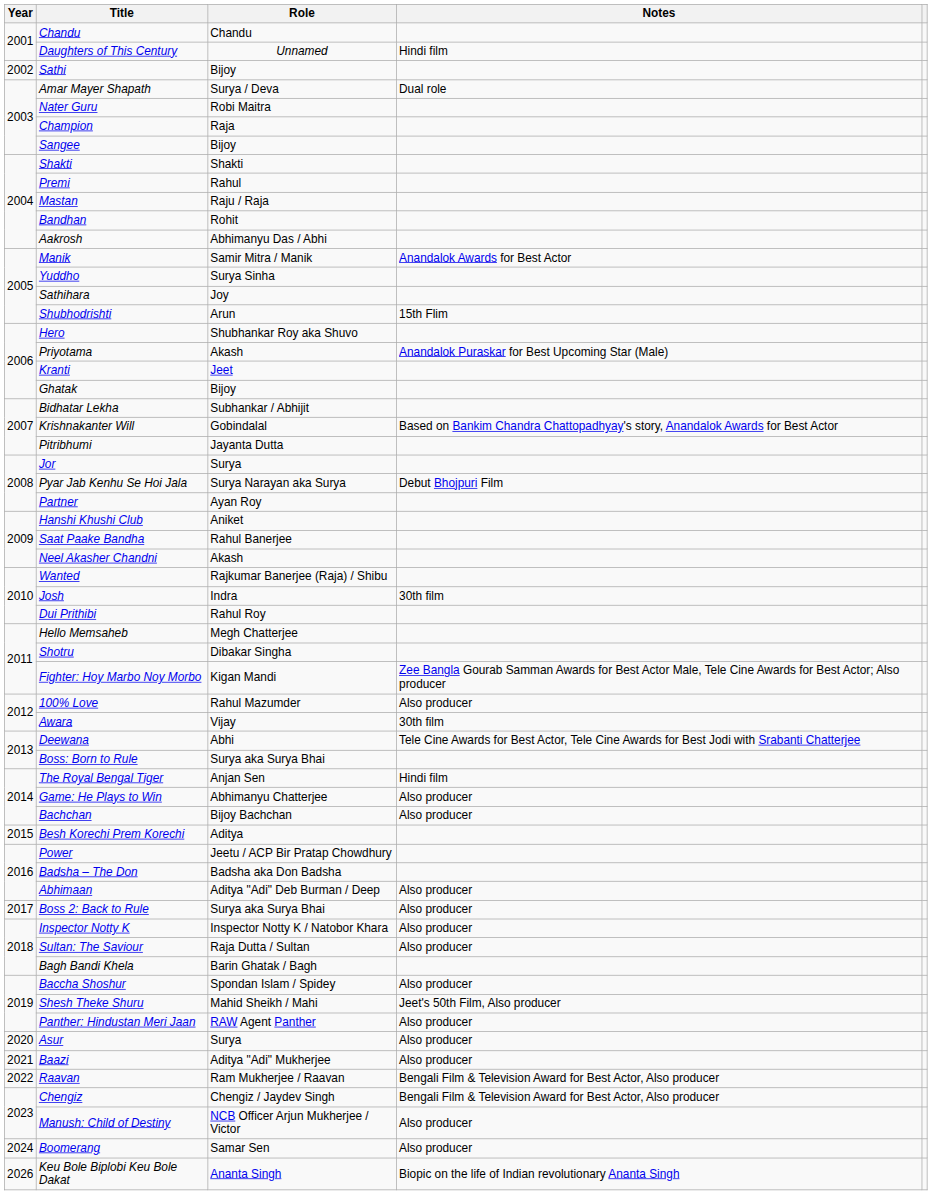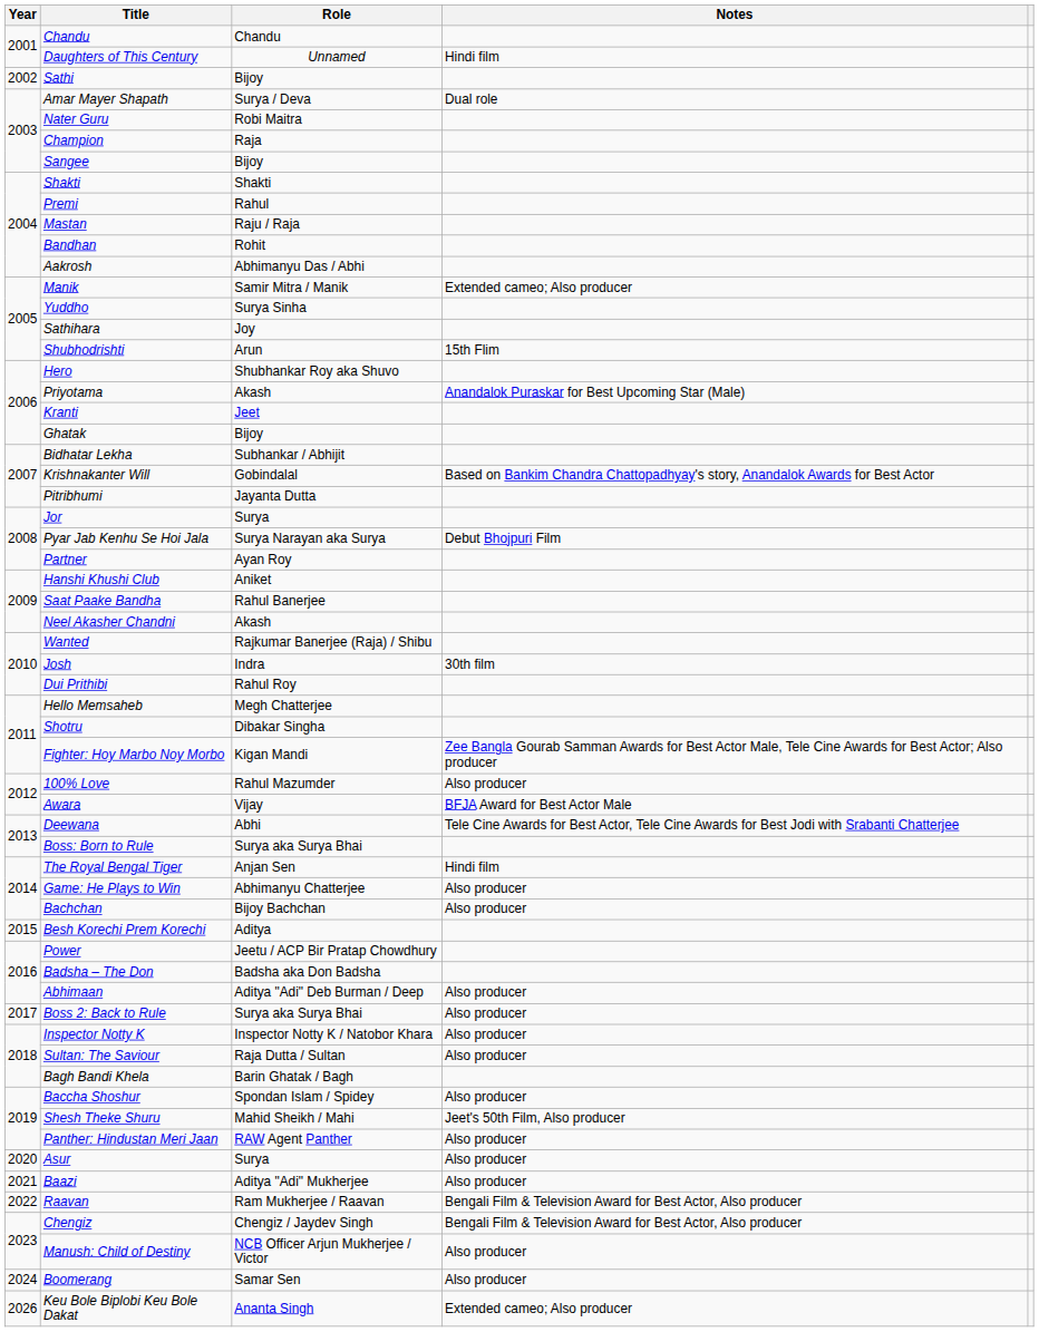 <table class="wikitable">
 <tr>
 <th scope="col">Year</th>
 <th scope="col">Title</th>
 <th scope="col">Role</th>
 <th scope="col">Notes</th>
 <th scope="col"></th>
 </tr>
 <tr>
 <td rowspan="2">2001</td>
 <td><a href='#'><em>Chandu</em></a></td>
 <td>Chandu</td>
 <td></td>
 <td style="text-align: center;"></td>
 </tr>
 <tr>
 <td><em><a href='#'>Daughters of This Century</a></em></td>
 <td style="text-align: center;"><em>Unnamed</em></td>
 <td>Hindi film</td>
 <td style="text-align: center;"></td>
 </tr>
 <tr>
 <td>2002</td>
 <td><a href='#'><em>Sathi</em></a></td>
 <td>Bijoy</td>
 <td></td>
 <td style="text-align: center;"></td>
 </tr>
 <tr>
 <td rowspan="4">2003</td>
 <td><em>Amar Mayer Shapath</em></td>
 <td>Surya / Deva</td>
 <td>Dual role</td>
 <td style="text-align: center;"></td>
 </tr>
 <tr>
 <td><em><a href='#'>Nater Guru</a></em></td>
 <td>Robi Maitra</td>
 <td></td>
 <td style="text-align: center;"></td>
 </tr>
 <tr>
 <td><a href='#'><em>Champion</em></a></td>
 <td>Raja</td>
 <td></td>
 <td style="text-align: center;"></td>
 </tr>
 <tr>
 <td><em><a href='#'>Sangee</a></em></td>
 <td>Bijoy</td>
 <td></td>
 <td style="text-align: center;"></td>
 </tr>
 <tr>
 <td rowspan="5">2004</td>
 <td><a href='#'><em>Shakti</em></a></td>
 <td>Shakti</td>
 <td></td>
 <td style="text-align: center;"></td>
 </tr>
 <tr>
 <td><em><a href='#'>Premi</a></em></td>
 <td>Rahul</td>
 <td></td>
 <td style="text-align: center;"></td>
 </tr>
 <tr>
 <td><em><a href='#'>Mastan</a></em></td>
 <td>Raju / Raja</td>
 <td></td>
 <td style="text-align: center;"></td>
 </tr>
 <tr>
 <td><a href='#'><em>Bandhan</em></a></td>
 <td>Rohit</td>
 <td></td>
 <td style="text-align: center;"></td>
 </tr>
 <tr>
 <td><em>Aakrosh</em></td>
 <td>Abhimanyu Das / Abhi</td>
 <td></td>
 <td style="text-align: center;"></td>
 </tr>
 <tr>
 <td rowspan="4">2005</td>
 <td><a href='#'><em>Manik</em></a></td>
 <td>Samir Mitra / Manik</td>
-<td><a href='#'>Anandalok Awards</a> for Best Actor</td>
+<td>Extended cameo; Also producer</td>
 <td style="text-align: center;"></td>
 </tr>
 <tr>
 <td><em><a href='#'>Yuddho</a></em></td>
 <td>Surya Sinha</td>
 <td></td>
 <td style="text-align: center;"></td>
 </tr>
 <tr>
 <td><em>Sathihara</em></td>
 <td>Joy</td>
 <td></td>
 <td style="text-align: center;"></td>
 </tr>
 <tr>
 <td><em><a href='#'>Shubhodrishti</a></em></td>
 <td>Arun</td>
 <td>15th Flim</td>
 <td style="text-align: center;"></td>
 </tr>
 <tr>
 <td rowspan="4">2006</td>
 <td><a href='#'><em>Hero</em></a></td>
 <td>Shubhankar Roy aka Shuvo</td>
 <td></td>
 <td style="text-align: center;"></td>
 </tr>
 <tr>
 <td><em>Priyotama</em></td>
 <td>Akash</td>
 <td><a href='#'>Anandalok Puraskar</a> for Best Upcoming Star (Male)</td>
 <td style="text-align: center;"></td>
 </tr>
 <tr>
 <td><a href='#'><em>Kranti</em></a></td>
 <td><a href='#'>Jeet</a></td>
 <td></td>
 <td style="text-align: center;"></td>
 </tr>
 <tr>
 <td><em>Ghatak</em></td>
 <td>Bijoy</td>
 <td></td>
 <td style="text-align: center;"></td>
 </tr>
 <tr>
 <td rowspan="3">2007</td>
 <td><em>Bidhatar Lekha</em></td>
 <td>Subhankar / Abhijit</td>
 <td></td>
 <td style="text-align: center;"></td>
 </tr>
 <tr>
 <td><em>Krishnakanter Will</em></td>
 <td>Gobindalal</td>
 <td>Based on <a href='#'>Bankim Chandra Chattopadhyay</a>'s story, <a href='#'>Anandalok Awards</a> for Best Actor</td>
 <td style="text-align: center;"></td>
 </tr>
 <tr>
 <td><em>Pitribhumi</em></td>
 <td>Jayanta Dutta</td>
 <td></td>
 <td style="text-align: center;"></td>
 </tr>
 <tr>
 <td rowspan="3">2008</td>
 <td><a href='#'><em>Jor</em></a></td>
 <td>Surya</td>
 <td></td>
 <td style="text-align: center;"></td>
 </tr>
 <tr>
 <td><em>Pyar Jab Kenhu Se Hoi Jala</em></td>
 <td>Surya Narayan aka Surya</td>
 <td>Debut  <a href='#'>Bhojpuri</a> Film</td>
 <td style="text-align: center;"></td>
 </tr>
 <tr>
 <td><a href='#'><em>Partner</em></a></td>
 <td>Ayan Roy</td>
 <td></td>
 <td style="text-align: center;"></td>
 </tr>
 <tr>
 <td rowspan="3">2009</td>
 <td><em><a href='#'>Hanshi Khushi Club</a></em></td>
 <td>Aniket</td>
 <td></td>
 <td style="text-align: center;"></td>
 </tr>
 <tr>
 <td><em><a href='#'>Saat Paake Bandha</a></em></td>
 <td>Rahul Banerjee</td>
 <td></td>
 <td style="text-align: center;"></td>
 </tr>
 <tr>
 <td><em><a href='#'>Neel Akasher Chandni</a></em></td>
 <td>Akash</td>
 <td></td>
 <td style="text-align: center;"></td>
 </tr>
 <tr>
 <td rowspan="3">2010</td>
 <td><a href='#'><em>Wanted</em></a></td>
 <td>Rajkumar Banerjee (Raja) / Shibu</td>
 <td></td>
 <td style="text-align: center;"></td>
 </tr>
 <tr>
 <td><a href='#'><em>Josh</em></a></td>
 <td>Indra</td>
 <td>30th film</td>
 <td style="text-align: center;"></td>
 </tr>
 <tr>
 <td><a href='#'><em>Dui Prithibi</em></a></td>
 <td>Rahul Roy</td>
 <td></td>
 <td style="text-align: center;"></td>
 </tr>
 <tr>
 <td rowspan="3">2011</td>
 <td><em>Hello Memsaheb</em></td>
 <td>Megh Chatterjee</td>
 <td></td>
 <td style="text-align: center;"></td>
 </tr>
 <tr>
 <td><em><a href='#'>Shotru</a></em></td>
 <td>Dibakar Singha</td>
 <td></td>
 <td style="text-align: center;"></td>
 </tr>
 <tr>
 <td><a href='#'><em>Fighter: Hoy Marbo Noy Morbo</em></a></td>
 <td>Kigan Mandi</td>
 <td><a href='#'>Zee Bangla</a> Gourab Samman Awards for Best Actor Male, Tele Cine Awards for Best Actor; Also producer</td>
 <td style="text-align: center;"></td>
 </tr>
 <tr>
 <td rowspan="2">2012</td>
 <td><a href='#'><em>100% Love</em></a></td>
 <td>Rahul Mazumder</td>
 <td>Also producer</td>
 <td style="text-align: center;"></td>
 </tr>
 <tr>
 <td><em><a href='#'>Awara</a></em></td>
 <td>Vijay</td>
-<td>30th film</td>
+<td><a href='#'>BFJA</a> Award for Best Actor Male</td>
 <td style="text-align: center;"></td>
 </tr>
 <tr>
 <td rowspan="2">2013</td>
 <td><a href='#'><em>Deewana</em></a></td>
 <td>Abhi</td>
 <td>Tele Cine Awards for Best Actor, Tele Cine Awards for Best Jodi with <a href='#'>Srabanti Chatterjee</a></td>
 <td style="text-align: center;"></td>
 </tr>
 <tr>
 <td><em><a href='#'>Boss: Born to Rule</a></em></td>
 <td>Surya aka Surya Bhai</td>
 <td></td>
 <td style="text-align: center;"></td>
 </tr>
 <tr>
 <td rowspan="3">2014</td>
 <td><a href='#'><em>The Royal Bengal Tiger</em></a></td>
 <td>Anjan Sen</td>
 <td>Hindi film</td>
 <td style="text-align: center;"></td>
 </tr>
 <tr>
 <td><em><a href='#'>Game: He Plays to Win</a></em></td>
 <td>Abhimanyu Chatterjee</td>
 <td>Also producer</td>
 <td style="text-align: center;"></td>
 </tr>
 <tr>
 <td><a href='#'><em>Bachchan</em></a></td>
 <td>Bijoy Bachchan</td>
 <td>Also producer</td>
 <td style="text-align: center;"></td>
 </tr>
 <tr>
 <td>2015</td>
 <td><em><a href='#'>Besh Korechi Prem Korechi</a></em></td>
 <td>Aditya</td>
 <td></td>
 <td style="text-align: center;"></td>
 </tr>
 <tr>
 <td rowspan="3">2016</td>
 <td><a href='#'><em>Power</em></a></td>
 <td>Jeetu / ACP Bir Pratap Chowdhury</td>
 <td></td>
 <td style="text-align: center;"></td>
 </tr>
 <tr>
 <td><em><a href='#'>Badsha – The Don</a></em></td>
 <td>Badsha aka Don Badsha</td>
 <td></td>
 <td style="text-align: center;"></td>
 </tr>
 <tr>
 <td><a href='#'><em>Abhimaan</em></a></td>
 <td>Aditya "Adi" Deb Burman / Deep</td>
 <td>Also producer</td>
 <td style="text-align: center;"></td>
 </tr>
 <tr>
 <td>2017</td>
 <td><em><a href='#'>Boss 2: Back to Rule</a></em></td>
 <td>Surya aka Surya Bhai</td>
 <td>Also producer</td>
 <td style="text-align: center;"></td>
 </tr>
 <tr>
 <td rowspan="3">2018</td>
 <td><em><a href='#'>Inspector Notty K</a></em></td>
 <td>Inspector Notty K / Natobor Khara</td>
 <td>Also producer</td>
 <td style="text-align: center;"></td>
 </tr>
 <tr>
 <td><em><a href='#'>Sultan: The Saviour</a></em></td>
 <td>Raja Dutta / Sultan</td>
 <td>Also producer</td>
 <td style="text-align: center;"></td>
 </tr>
 <tr>
 <td><em>Bagh Bandi Khela</em></td>
 <td>Barin Ghatak / Bagh</td>
 <td></td>
 <td style="text-align: center;"></td>
 </tr>
 <tr>
 <td rowspan="3">2019</td>
 <td><em><a href='#'>Baccha Shoshur</a></em></td>
 <td>Spondan Islam / Spidey</td>
 <td>Also producer</td>
 <td style="text-align: center;"></td>
 </tr>
 <tr>
 <td><em><a href='#'>Shesh Theke Shuru</a></em></td>
 <td>Mahid Sheikh / Mahi</td>
 <td>Jeet's 50th Film, Also producer</td>
 <td style="text-align: center;"></td>
 </tr>
 <tr>
 <td><em><a href='#'>Panther: Hindustan Meri Jaan</a></em></td>
 <td><a href='#'>RAW</a> Agent  <a href='#'>Panther</a></td>
 <td>Also producer</td>
 <td style="text-align: center;"></td>
 </tr>
 <tr>
 <td>2020</td>
 <td><em><a href='#'>Asur</a></em></td>
 <td>Surya</td>
 <td>Also producer</td>
 <td style="text-align: center;"></td>
 </tr>
 <tr>
 <td>2021</td>
 <td><em><a href='#'>Baazi</a></em></td>
 <td>Aditya "Adi" Mukherjee</td>
 <td>Also producer</td>
 <td style="text-align: center;"></td>
 </tr>
 <tr>
 <td>2022</td>
 <td><em><a href='#'>Raavan</a></em></td>
 <td>Ram Mukherjee / Raavan</td>
 <td>Bengali Film & Television Award for Best Actor, Also producer</td>
 <td style="text-align: center;"></td>
 </tr>
 <tr>
 <td rowspan="2">2023</td>
 <td><em><a href='#'>Chengiz</a></em></td>
 <td>Chengiz / Jaydev Singh</td>
 <td>Bengali Film & Television Award for Best Actor, Also producer</td>
 <td style="text-align: center;"></td>
 </tr>
 <tr>
 <td><em><a href='#'>Manush: Child of Destiny</a></em></td>
 <td><a href='#'>NCB</a> Officer Arjun Mukherjee / Victor</td>
 <td>Also producer</td>
 <td style="text-align: center;"></td>
 </tr>
 <tr>
 <td>2024</td>
 <td><em><a href='#'>Boomerang</a></em></td>
 <td>Samar Sen</td>
 <td>Also producer</td>
 <td style="text-align: center;"></td>
 </tr>
 <tr>
 <td>2026</td>
 <td><em>Keu Bole Biplobi Keu Bole Dakat</em></td>
 <td><a href='#'>Ananta Singh</a></td>
-<td>Biopic on the life of Indian revolutionary <a href='#'>Ananta Singh</a></td>
+<td>Extended cameo; Also producer</td>
 <td style="text-align: center;"></td>
 </tr>
 </table>
